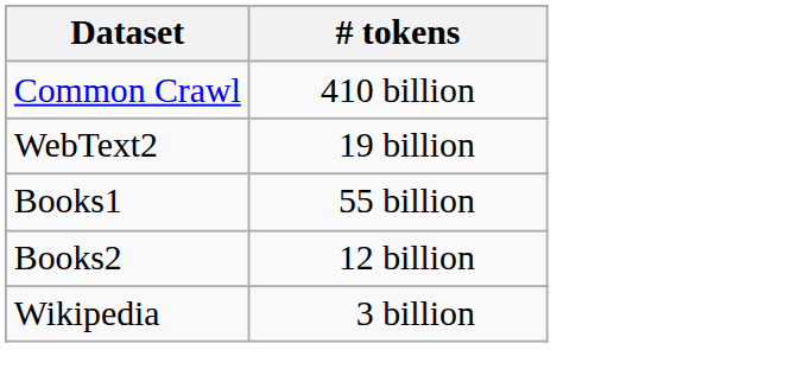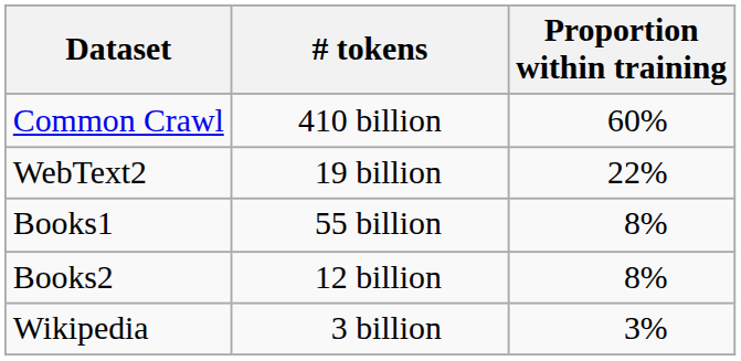 <table class="wikitable">
 <tr>
 <th>Dataset</th>
 <th># tokens</th>
+<th>Proportion <br>within training</th>
 </tr>
 <tr>
 <td><a href='#'>Common Crawl</a></td>
 <td style="text-align:right; padding-left: 2em; padding-right: 2em;">410 billion</td>
+<td style="text-align:right; padding-right: 2em;">60%</td>
 </tr>
 <tr>
 <td>WebText2</td>
 <td style="text-align:right; padding-right: 2em;">19 billion</td>
+<td style="text-align:right; padding-right: 2em;">22%</td>
 </tr>
 <tr>
 <td>Books1</td>
 <td style="text-align:right; padding-right: 2em;">55 billion</td>
+<td style="text-align:right; padding-right: 2em;">8%</td>
 </tr>
 <tr>
 <td>Books2</td>
 <td style="text-align:right; padding-right: 2em;">12 billion</td>
+<td style="text-align:right; padding-right: 2em;">8%</td>
 </tr>
 <tr>
 <td>Wikipedia</td>
 <td style="text-align:right; padding-right: 2em;">3 billion</td>
+<td style="text-align:right; padding-right: 2em;">3%</td>
 </tr>
 </table>
